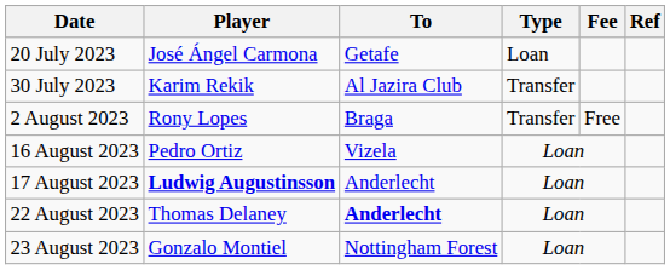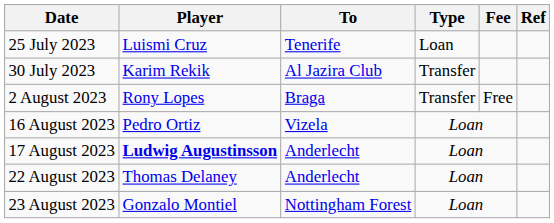 <table class="wikitable">
 <tr>
 <th>Date</th>
 <th>Player</th>
 <th>To</th>
 <th>Type</th>
 <th>Fee</th>
 <th>Ref</th>
 </tr>
 <tr>
-<td>20 July 2023</td>
-<td> <a href='#'>José Ángel Carmona</a></td>
-<td><a href='#'>Getafe</a></td>
+<td>25 July 2023</td>
+<td> <a href='#'>Luismi Cruz</a></td>
+<td><a href='#'>Tenerife</a></td>
 <td>Loan</td>
 <td></td>
 <td></td>
 </tr>
 <tr>
 <td>30 July 2023</td>
 <td> <a href='#'>Karim Rekik</a></td>
 <td> <a href='#'>Al Jazira Club</a></td>
 <td>Transfer</td>
 <td></td>
 <td></td>
 </tr>
 <tr>
 <td>2 August 2023</td>
 <td> <a href='#'>Rony Lopes</a></td>
 <td> <a href='#'>Braga</a></td>
 <td>Transfer</td>
 <td>Free</td>
 <td></td>
 </tr>
 <tr>
 <td>16 August 2023</td>
 <td> <a href='#'>Pedro Ortiz</a></td>
 <td> <a href='#'>Vizela</a></td>
 <td colspan=2 align=center><em>Loan</em></td>
 <td></td>
 </tr>
 <tr>
 <td>17 August 2023</td>
 <td><strong> <a href='#'>Ludwig Augustinsson</a></strong></td>
 <td> <a href='#'>Anderlecht</a></td>
 <td colspan=2 align=center><em>Loan</em></td>
 <td></td>
 </tr>
 <tr>
 <td>22 August 2023</td>
 <td> <a href='#'>Thomas Delaney</a></td>
-<td><strong> <a href='#'>Anderlecht</a></strong></td>
+<td> <a href='#'>Anderlecht</a></td>
 <td colspan=2 align=center><em>Loan</em></td>
 <td></td>
 </tr>
 <tr>
 <td>23 August 2023</td>
 <td> <a href='#'>Gonzalo Montiel</a></td>
 <td> <a href='#'>Nottingham Forest</a></td>
 <td colspan=2 align=center><em>Loan</em></td>
 <td></td>
 </tr>
 </table>
